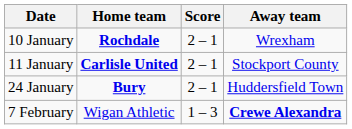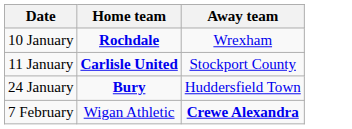 <table class="wikitable" style="text-align: center">
 <tr>
 <th>Date</th>
 <th>Home team</th>
-<th>Score</th>
 <th>Away team</th>
 </tr>
 <tr>
 <td>10 January</td>
 <td><strong><a href='#'>Rochdale</a></strong></td>
-<td>2 – 1</td>
 <td><a href='#'>Wrexham</a></td>
 </tr>
 <tr>
 <td>11 January</td>
 <td><strong><a href='#'>Carlisle United</a></strong></td>
-<td>2 – 1</td>
 <td><a href='#'>Stockport County</a></td>
 </tr>
 <tr>
 <td>24 January</td>
 <td><strong><a href='#'>Bury</a></strong></td>
-<td>2 – 1</td>
 <td><a href='#'>Huddersfield Town</a></td>
 </tr>
 <tr>
 <td>7 February</td>
 <td><a href='#'>Wigan Athletic</a></td>
-<td>1 – 3</td>
 <td><strong><a href='#'>Crewe Alexandra</a></strong></td>
 </tr>
 </table>
